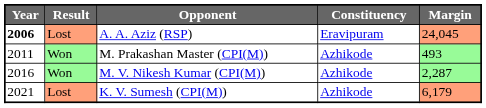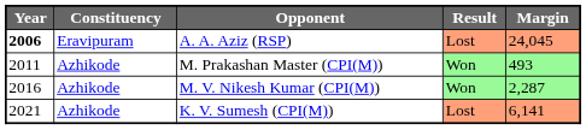 <table width="45%" cellpadding="2" cellspacing="0" border="1" style="border-collapse: collapse; border: 2px #000000 solid" style="font-size: 94%;">
 <tr>
 <th style="background-color:#666666; color:white">Year</th>
+<th style="background-color:#666666; color:white">Constituency</th>
+<th style="background-color:#666666; color:white">Opponent</th>
 <th style="background-color:#666666; color:white">Result</th>
-<th style="background-color:#666666; color:white">Opponent</th>
-<th style="background-color:#666666; color:white">Constituency</th>
 <th style="background-color:#666666; color:white">Margin</th>
 </tr>
 <tr --->
 <td><strong>2006</strong></td>
+<td><a href='#'>Eravipuram</a></td>
+<td><a href='#'>A. A. Aziz</a> (<a href='#'>RSP</a>)</td>
 <td style="background: #FFA07A;">Lost</td>
-<td><a href='#'>A. A. Aziz</a> (<a href='#'>RSP</a>)</td>
-<td><a href='#'>Eravipuram</a></td>
 <td style="background: #FFA07A;">24,045</td>
 </tr>
 <tr --->
 <td>2011</td>
+<td><a href='#'>Azhikode</a></td>
+<td>M. Prakashan Master (<a href='#'>CPI(M)</a>)</td>
 <td style="background: #98FB98;">Won</td>
-<td>M. Prakashan Master (<a href='#'>CPI(M)</a>)</td>
-<td><a href='#'>Azhikode</a></td>
 <td style="background: #98FB98;">493</td>
 </tr>
 <tr --->
 <td>2016</td>
+<td><a href='#'>Azhikode</a></td>
+<td><a href='#'>M. V. Nikesh Kumar</a> (<a href='#'>CPI(M)</a>)</td>
 <td style="background: #98FB98;">Won</td>
-<td><a href='#'>M. V. Nikesh Kumar</a> (<a href='#'>CPI(M)</a>)</td>
-<td><a href='#'>Azhikode</a></td>
 <td style="background: #98FB98;">2,287</td>
 </tr>
 <tr --->
 <td>2021</td>
+<td><a href='#'>Azhikode</a></td>
+<td><a href='#'>K. V. Sumesh</a> (<a href='#'>CPI(M)</a>)</td>
 <td style="background: #FFA07A;">Lost</td>
-<td><a href='#'>K. V. Sumesh</a> (<a href='#'>CPI(M)</a>)</td>
-<td><a href='#'>Azhikode</a></td>
-<td style="background: #FFA07A;">6,179</td>
+<td style="background: #FFA07A;">6,141</td>
 </tr>
 </table>
